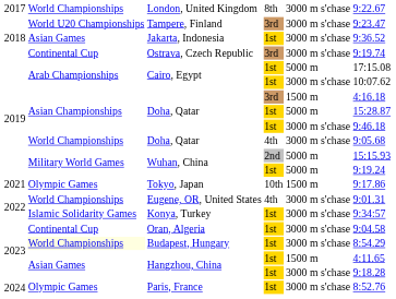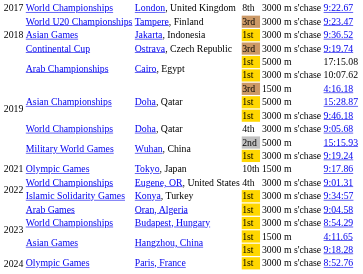 <table>
 <tr>
 <td>2017</td>
 <td><a href='#'>World Championships</a></td>
 <td><a href='#'>London</a>, United Kingdom</td>
 <td>8th</td>
 <td>3000 m s'chase</td>
 <td><a href='#'>9:22.67</a></td>
 <td></td>
 </tr>
 <tr>
 <td rowspan=3>2018</td>
 <td><a href='#'>World U20 Championships</a></td>
 <td><a href='#'>Tampere</a>, Finland</td>
 <td bgcolor=cc9966>3rd</td>
 <td>3000 m s'chase</td>
 <td><a href='#'>9:23.47</a></td>
 <td></td>
 </tr>
 <tr>
 <td><a href='#'>Asian Games</a></td>
 <td><a href='#'>Jakarta</a>, Indonesia</td>
 <td bgcolor=gold>1st</td>
 <td>3000 m s'chase</td>
 <td><a href='#'>9:36.52</a></td>
 <td></td>
 </tr>
 <tr>
 <td><a href='#'>Continental Cup</a></td>
 <td><a href='#'>Ostrava</a>, Czech Republic</td>
 <td bgcolor=cc9966>3rd</td>
 <td>3000 m s'chase</td>
 <td><a href='#'>9:19.74</a></td>
 <td></td>
 </tr>
 <tr>
 <td rowspan=8>2019</td>
 <td rowspan=2><a href='#'>Arab Championships</a></td>
 <td rowspan=2><a href='#'>Cairo</a>, Egypt</td>
 <td bgcolor=gold>1st</td>
 <td>5000 m</td>
 <td>17:15.08</td>
 <td></td>
 </tr>
 <tr>
 <td bgcolor=gold>1st</td>
 <td>3000 m s'chase</td>
 <td>10:07.62</td>
 <td></td>
 </tr>
 <tr>
 <td rowspan=3><a href='#'>Asian Championships</a></td>
 <td rowspan=3><a href='#'>Doha</a>, Qatar</td>
 <td bgcolor=cc9966>3rd</td>
 <td>1500 m</td>
 <td><a href='#'>4:16.18</a></td>
 <td></td>
 </tr>
 <tr>
 <td bgcolor=gold>1st</td>
 <td>5000 m</td>
 <td><a href='#'>15:28.87</a></td>
 <td></td>
 </tr>
 <tr>
 <td bgcolor=gold>1st</td>
 <td>3000 m s'chase</td>
 <td><a href='#'>9:46.18</a></td>
 <td></td>
 </tr>
 <tr>
 <td><a href='#'>World Championships</a></td>
 <td><a href='#'>Doha</a>, Qatar</td>
 <td>4th</td>
 <td>3000 m s'chase</td>
 <td><a href='#'>9:05.68</a></td>
 <td></td>
 </tr>
 <tr>
 <td rowspan=2><a href='#'>Military World Games</a></td>
 <td rowspan=2><a href='#'>Wuhan</a>, China</td>
 <td bgcolor=silver>2nd</td>
 <td>5000 m</td>
 <td><a href='#'>15:15.93</a></td>
 <td></td>
 </tr>
 <tr>
 <td bgcolor=gold>1st</td>
-<td>5000 m</td>
+<td>3000 m s'chase</td>
 <td><a href='#'>9:19.24</a></td>
 <td></td>
 </tr>
 <tr>
 <td>2021</td>
 <td><a href='#'>Olympic Games</a></td>
 <td><a href='#'>Tokyo</a>, Japan</td>
 <td>10th</td>
 <td>1500 m</td>
 <td><a href='#'>9:17.86</a></td>
 <td></td>
 </tr>
 <tr>
 <td rowspan=2>2022</td>
 <td><a href='#'>World Championships</a></td>
 <td><a href='#'>Eugene, OR</a>, United States</td>
 <td>4th</td>
 <td>3000 m s'chase</td>
 <td><a href='#'>9:01.31</a></td>
 <td></td>
 </tr>
 <tr>
 <td><a href='#'>Islamic Solidarity Games</a></td>
 <td><a href='#'>Konya</a>, Turkey</td>
 <td bgcolor=gold>1st</td>
 <td>3000 m s'chase</td>
 <td><a href='#'>9:34:57</a></td>
 <td></td>
 </tr>
 <tr>
 <td rowspan=4>2023</td>
-<td><a href='#'>Continental Cup</a></td>
+<td><a href='#'>Arab Games</a></td>
 <td><a href='#'>Oran, Algeria</a></td>
 <td bgcolor=gold>1st</td>
 <td>3000 m s'chase</td>
 <td><a href='#'>9:04.58</a></td>
 <td></td>
 </tr>
 <tr>
-<td style="background: lightyellow;"><a href='#'>World Championships</a></td>
+<td><a href='#'>World Championships</a></td>
 <td><a href='#'>Budapest, Hungary</a></td>
 <td bgcolor=gold>1st</td>
 <td>3000 m s'chase</td>
 <td><a href='#'>8:54.29</a></td>
 <td></td>
 </tr>
 <tr>
 <td rowspan=2><a href='#'>Asian Games</a></td>
 <td rowspan=2><a href='#'>Hangzhou, China</a></td>
 <td bgcolor=gold>1st</td>
 <td>1500 m</td>
 <td><a href='#'>4:11.65</a></td>
 <td></td>
 </tr>
 <tr>
 <td bgcolor=gold>1st</td>
 <td>3000 m s'chase</td>
 <td><a href='#'>9:18.28</a></td>
 <td></td>
 </tr>
 <tr>
 <td rowspan=5>2024</td>
 <td><a href='#'>Olympic Games</a></td>
 <td><a href='#'>Paris, France</a></td>
 <td bgcolor=gold>1st</td>
 <td>3000 m s'chase</td>
 <td><a href='#'>8:52.76</a></td>
 <td></td>
 </tr>
 <tr>
 </tr>
 </table>
